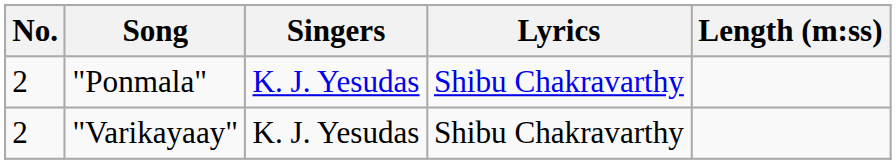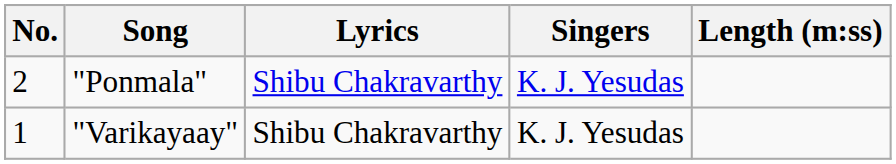 <table class="wikitable" style="font-size:95%;">
 <tr>
 <th>No.</th>
 <th>Song</th>
+<th>Lyrics</th>
 <th>Singers</th>
-<th>Lyrics</th>
 <th>Length (m:ss)</th>
 </tr>
 <tr>
 <td>2</td>
 <td>"Ponmala"</td>
+<td><a href='#'>Shibu Chakravarthy</a></td>
 <td><a href='#'>K. J. Yesudas</a></td>
-<td><a href='#'>Shibu Chakravarthy</a></td>
 <td></td>
 </tr>
 <tr>
-<td>2</td>
+<td>1</td>
 <td>"Varikayaay"</td>
+<td>Shibu Chakravarthy</td>
 <td>K. J. Yesudas</td>
-<td>Shibu Chakravarthy</td>
 <td></td>
 </tr>
 </table>
